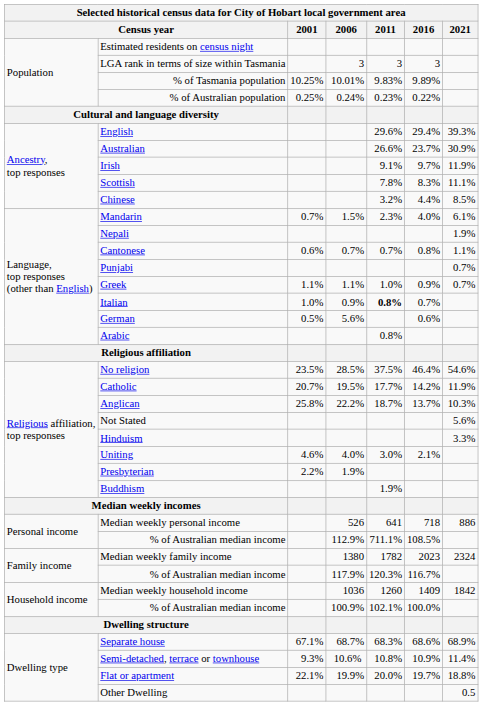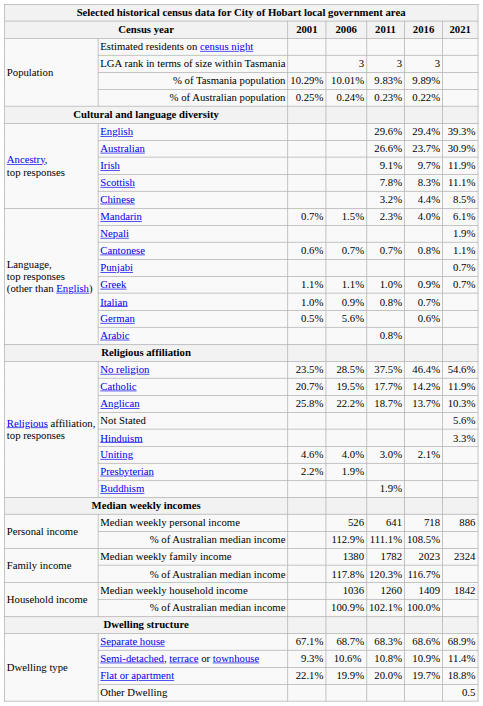 <table class="wikitable">
 <tr>
 <th colspan=8>Selected historical census data for City of Hobart local government area</th>
 </tr>
 <tr>
 <th colspan=3>Census year</th>
 <th>2001</th>
 <th>2006</th>
 <th>2011</th>
 <th>2016</th>
 <th>2021</th>
 </tr>
 <tr>
 <td rowspan=4 colspan=2>Population</td>
 <td>Estimated residents on <a href='#'>census night</a></td>
 <td align="right"></td>
 <td align="right"></td>
 <td align="right"></td>
 <td align="right"></td>
 <td align="right"></td>
 </tr>
 <tr>
 <td align="right">LGA rank in terms of size within Tasmania</td>
 <td align="right"></td>
 <td align="right">3</td>
 <td align="right"> 3</td>
 <td align="right"> 3</td>
 <td align="right"></td>
 </tr>
 <tr>
 <td align="right">% of Tasmania population</td>
-<td align="right">10.25%</td>
+<td align="right">10.29%</td>
 <td align="right"> 10.01%</td>
 <td align="right"> 9.83%</td>
 <td align="right"> 9.89%</td>
 <td align="right"></td>
 </tr>
 <tr>
 <td align="right">% of Australian population</td>
 <td align="right">0.25%</td>
 <td align="right"> 0.24%</td>
 <td align="right"> 0.23%</td>
 <td align="right"> 0.22%</td>
 <td align="right"></td>
 </tr>
 <tr>
 <th colspan=3>Cultural and language diversity</th>
 <th></th>
 <th></th>
 <th></th>
 <th></th>
 <th></th>
 </tr>
 <tr>
 <td rowspan=5 colspan=2><a href='#'>Ancestry</a>,<br>top responses</td>
 <td><a href='#'>English</a></td>
 <td align="right"></td>
 <td align="right"></td>
 <td align="right">29.6%</td>
 <td align="right"> 29.4%</td>
 <td align="right"> 39.3%</td>
 </tr>
 <tr>
 <td><a href='#'>Australian</a></td>
 <td align="right"></td>
 <td align="right"></td>
 <td align="right">26.6%</td>
 <td align="right"> 23.7%</td>
 <td align="right"> 30.9%</td>
 </tr>
 <tr>
 <td><a href='#'>Irish</a></td>
 <td align="right"></td>
 <td align="right"></td>
 <td align="right">9.1%</td>
 <td align="right"> 9.7%</td>
 <td align="right"> 11.9%</td>
 </tr>
 <tr>
 <td><a href='#'>Scottish</a></td>
 <td align="right"></td>
 <td align="right"></td>
 <td align="right">7.8%</td>
 <td align="right"> 8.3%</td>
 <td align="right"> 11.1%</td>
 </tr>
 <tr>
 <td><a href='#'>Chinese</a></td>
 <td align="right"></td>
 <td align="right"></td>
 <td align="right">3.2%</td>
 <td align="right"> 4.4%</td>
 <td align="right"> 8.5%</td>
 </tr>
 <tr>
 <td rowspan=8 colspan=2>Language,<br>top responses<br>(other than <a href='#'>English</a>)</td>
 <td><a href='#'>Mandarin</a></td>
 <td align="right">0.7%</td>
 <td align="right"> 1.5%</td>
 <td align="right"> 2.3%</td>
 <td align="right"> 4.0%</td>
 <td align="right"> 6.1%</td>
 </tr>
 <tr>
 <td><a href='#'>Nepali</a></td>
 <td align="right"></td>
 <td align="right"></td>
 <td align="right"></td>
 <td align="right"></td>
 <td align="right">1.9%</td>
 </tr>
 <tr>
 <td><a href='#'>Cantonese</a></td>
 <td align="right">0.6%</td>
 <td align="right"> 0.7%</td>
 <td align="right"> 0.7%</td>
 <td align="right"> 0.8%</td>
 <td align="right"> 1.1%</td>
 </tr>
 <tr>
 <td><a href='#'>Punjabi</a></td>
 <td align="right"></td>
 <td align="right"></td>
 <td align="right"></td>
 <td align="right"></td>
 <td align="right">0.7%</td>
 </tr>
 <tr>
 <td><a href='#'>Greek</a></td>
 <td align="right">1.1%</td>
 <td align="right"> 1.1%</td>
 <td align="right"> 1.0%</td>
 <td align="right"> 0.9%</td>
 <td align="right"> 0.7%</td>
 </tr>
 <tr>
 <td><a href='#'>Italian</a></td>
 <td align="right">1.0%</td>
 <td align="right"> 0.9%</td>
-<td align="right"><strong> 0.8%</strong></td>
+<td align="right"> 0.8%</td>
 <td align="right"> 0.7%</td>
 <td align="right"></td>
 </tr>
 <tr>
 <td><a href='#'>German</a></td>
 <td align="right">0.5%</td>
 <td align="right"> 5.6%</td>
 <td align="right"></td>
 <td align="right"> 0.6%</td>
 <td align="right"></td>
 </tr>
 <tr>
 <td><a href='#'>Arabic</a></td>
 <td align="right"></td>
 <td align="right"></td>
 <td align="right">0.8%</td>
 <td align="right"></td>
 <td align="right"></td>
 </tr>
 <tr>
 <th colspan=3>Religious affiliation</th>
 <th></th>
 <th></th>
 <th></th>
 <th></th>
 <th></th>
 </tr>
 <tr>
 <td rowspan=8 colspan=2><a href='#'>Religious</a> affiliation,<br>top responses</td>
 <td><a href='#'>No religion</a></td>
 <td align="right">23.5%</td>
 <td align="right"> 28.5%</td>
 <td align="right"> 37.5%</td>
 <td align="right"> 46.4%</td>
 <td align="right"> 54.6%</td>
 </tr>
 <tr>
 <td><a href='#'>Catholic</a></td>
 <td align="right">20.7%</td>
 <td align="right"> 19.5%</td>
 <td align="right"> 17.7%</td>
 <td align="right"> 14.2%</td>
 <td align="right"> 11.9%</td>
 </tr>
 <tr>
 <td><a href='#'>Anglican</a></td>
 <td align="right">25.8%</td>
 <td align="right"> 22.2%</td>
 <td align="right"> 18.7%</td>
 <td align="right"> 13.7%</td>
 <td align="right"> 10.3%</td>
 </tr>
 <tr>
 <td>Not Stated</td>
 <td align="right"></td>
 <td align="right"></td>
 <td align="right"></td>
 <td align="right"></td>
 <td align="right">5.6%</td>
 </tr>
 <tr>
 <td><a href='#'>Hinduism</a></td>
 <td align="right"></td>
 <td align="right"></td>
 <td align="right"></td>
 <td align="right"></td>
 <td align="right">3.3%</td>
 </tr>
 <tr>
 <td><a href='#'>Uniting</a></td>
 <td align="right">4.6%</td>
 <td align="right"> 4.0%</td>
 <td align="right"> 3.0%</td>
 <td align="right"> 2.1%</td>
 <td align="right"></td>
 </tr>
 <tr>
 <td><a href='#'>Presbyterian</a></td>
 <td align="right">2.2%</td>
 <td align="right"> 1.9%</td>
 <td align="right"></td>
 <td align="right"></td>
 <td align="right"></td>
 </tr>
 <tr>
 <td><a href='#'>Buddhism</a></td>
 <td align="right"></td>
 <td align="right"></td>
 <td align="right">1.9%</td>
 <td align="right"></td>
 <td align="right"></td>
 </tr>
 <tr>
 <th colspan=3>Median weekly incomes</th>
 <th></th>
 <th></th>
 <th></th>
 <th></th>
 <th></th>
 </tr>
 <tr>
 <td rowspan=2 colspan=2>Personal income</td>
 <td>Median weekly personal income</td>
 <td align="right"></td>
 <td align="right">526</td>
 <td align="right">641</td>
 <td align="right">718</td>
 <td align="right">886</td>
 </tr>
 <tr>
 <td align="right">% of Australian median income</td>
 <td align="right"></td>
 <td align="right">112.9%</td>
-<td align="right">711.1%</td>
+<td align="right">111.1%</td>
 <td align="right">108.5%</td>
 <td align="right"></td>
 </tr>
 <tr>
 <td rowspan=2 colspan=2>Family income</td>
 <td>Median weekly family income</td>
 <td align="right"></td>
 <td align="right">1380</td>
 <td align="right">1782</td>
 <td align="right">2023</td>
 <td align="right">2324</td>
 </tr>
 <tr>
 <td align="right">% of Australian median income</td>
 <td align="right"></td>
-<td align="right">117.9%</td>
+<td align="right">117.8%</td>
 <td align="right">120.3%</td>
 <td align="right">116.7%</td>
 <td align="right"></td>
 </tr>
 <tr>
 <td rowspan=2 colspan=2>Household income</td>
 <td>Median weekly household income</td>
 <td align="right"></td>
 <td align="right">1036</td>
 <td align="right">1260</td>
 <td align="right">1409</td>
 <td align="right">1842</td>
 </tr>
 <tr>
 <td align="right">% of Australian median income</td>
 <td align="right"></td>
 <td align="right">100.9%</td>
 <td align="right">102.1%</td>
 <td align="right">100.0%</td>
 <td align="right"></td>
 </tr>
 <tr>
 <th colspan=3>Dwelling structure</th>
 <th></th>
 <th></th>
 <th></th>
 <th></th>
 <th></th>
 </tr>
 <tr>
 <td rowspan=4 colspan=2>Dwelling type</td>
 <td><a href='#'>Separate house</a></td>
 <td align="right">67.1%</td>
 <td align="right"> 68.7%</td>
 <td align="right"> 68.3%</td>
 <td align="right"> 68.6%</td>
 <td align="right"> 68.9%</td>
 </tr>
 <tr>
 <td><a href='#'>Semi-detached</a>, <a href='#'>terrace</a> or <a href='#'>townhouse</a></td>
 <td align="right">9.3%</td>
 <td align="right">10.6% </td>
 <td align="right"> 10.8%</td>
 <td align="right"> 10.9%</td>
 <td align="right"> 11.4%</td>
 </tr>
 <tr>
 <td><a href='#'>Flat or apartment</a></td>
 <td align="right">22.1%</td>
 <td align="right"> 19.9%</td>
 <td align="right"> 20.0%</td>
 <td align="right"> 19.7%</td>
 <td align="right"> 18.8%</td>
 </tr>
 <tr>
 <td>Other Dwelling</td>
 <td align="right"></td>
 <td align="right"></td>
 <td align="right"></td>
 <td align="right"></td>
 <td align="right">0.5</td>
 </tr>
 </table>
